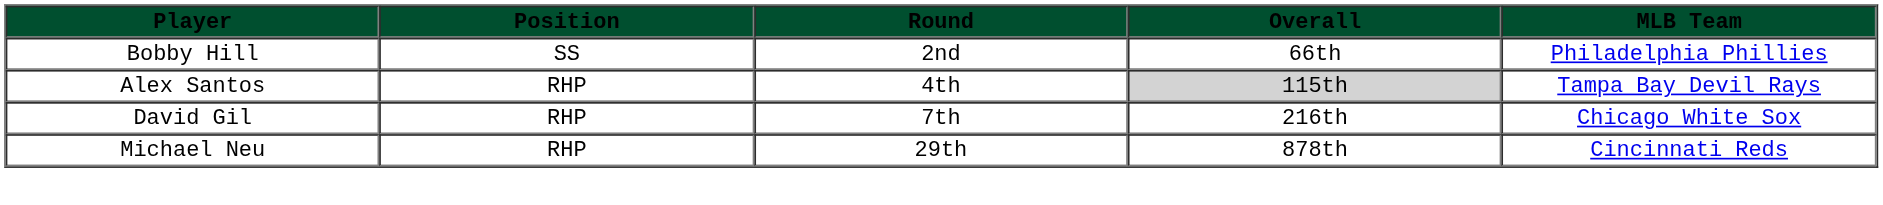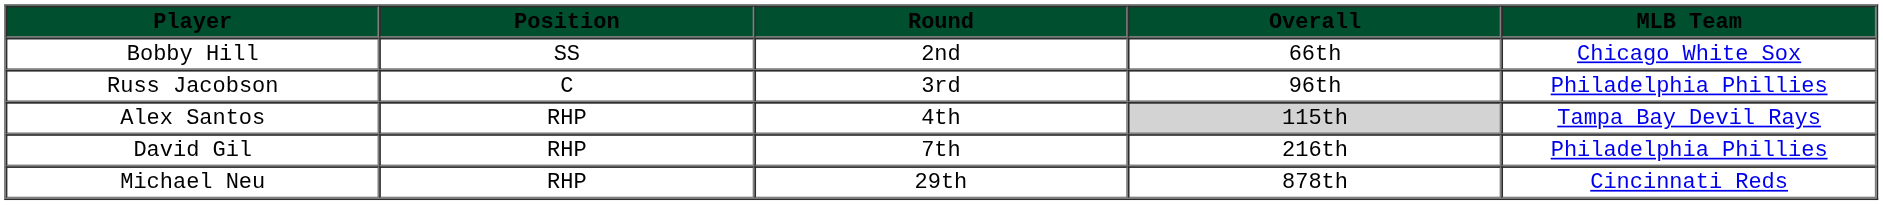 <table cellpadding="1" border="1" cellspacing="0" style="width:70%;">
 <tr>
 <th style="background:#004F2F; width:20%;"><span>Player</span></th>
 <th style="background:#004F2F; width:20%;"><span>Position</span></th>
 <th style="background:#004F2F; width:20%;"><span>Round</span></th>
 <th style="background:#004F2F; width:20%;"><span>Overall</span></th>
 <th style="background:#004F2F; width:20%;"><span>MLB Team</span></th>
 </tr>
 <tr style="text-align:center;">
 <td>Bobby Hill</td>
 <td>SS</td>
 <td>2nd</td>
 <td>66th</td>
+<td><a href='#'>Chicago White Sox</a></td>
+</tr>
+<tr style="text-align:center;">
+<td>Russ Jacobson</td>
+<td>C</td>
+<td>3rd</td>
+<td>96th</td>
 <td><a href='#'>Philadelphia Phillies</a></td>
 </tr>
 <tr style="text-align:center;">
 <td>Alex Santos</td>
 <td>RHP</td>
 <td>4th</td>
 <td style="background: lightgrey;">115th</td>
 <td><a href='#'>Tampa Bay Devil Rays</a></td>
 </tr>
 <tr style="text-align:center;">
 <td>David Gil</td>
 <td>RHP</td>
 <td>7th</td>
 <td>216th</td>
-<td><a href='#'>Chicago White Sox</a></td>
+<td><a href='#'>Philadelphia Phillies</a></td>
 </tr>
 <tr style="text-align:center;">
 <td>Michael Neu</td>
 <td>RHP</td>
 <td>29th</td>
 <td>878th</td>
 <td><a href='#'>Cincinnati Reds</a></td>
 </tr>
 </table>
